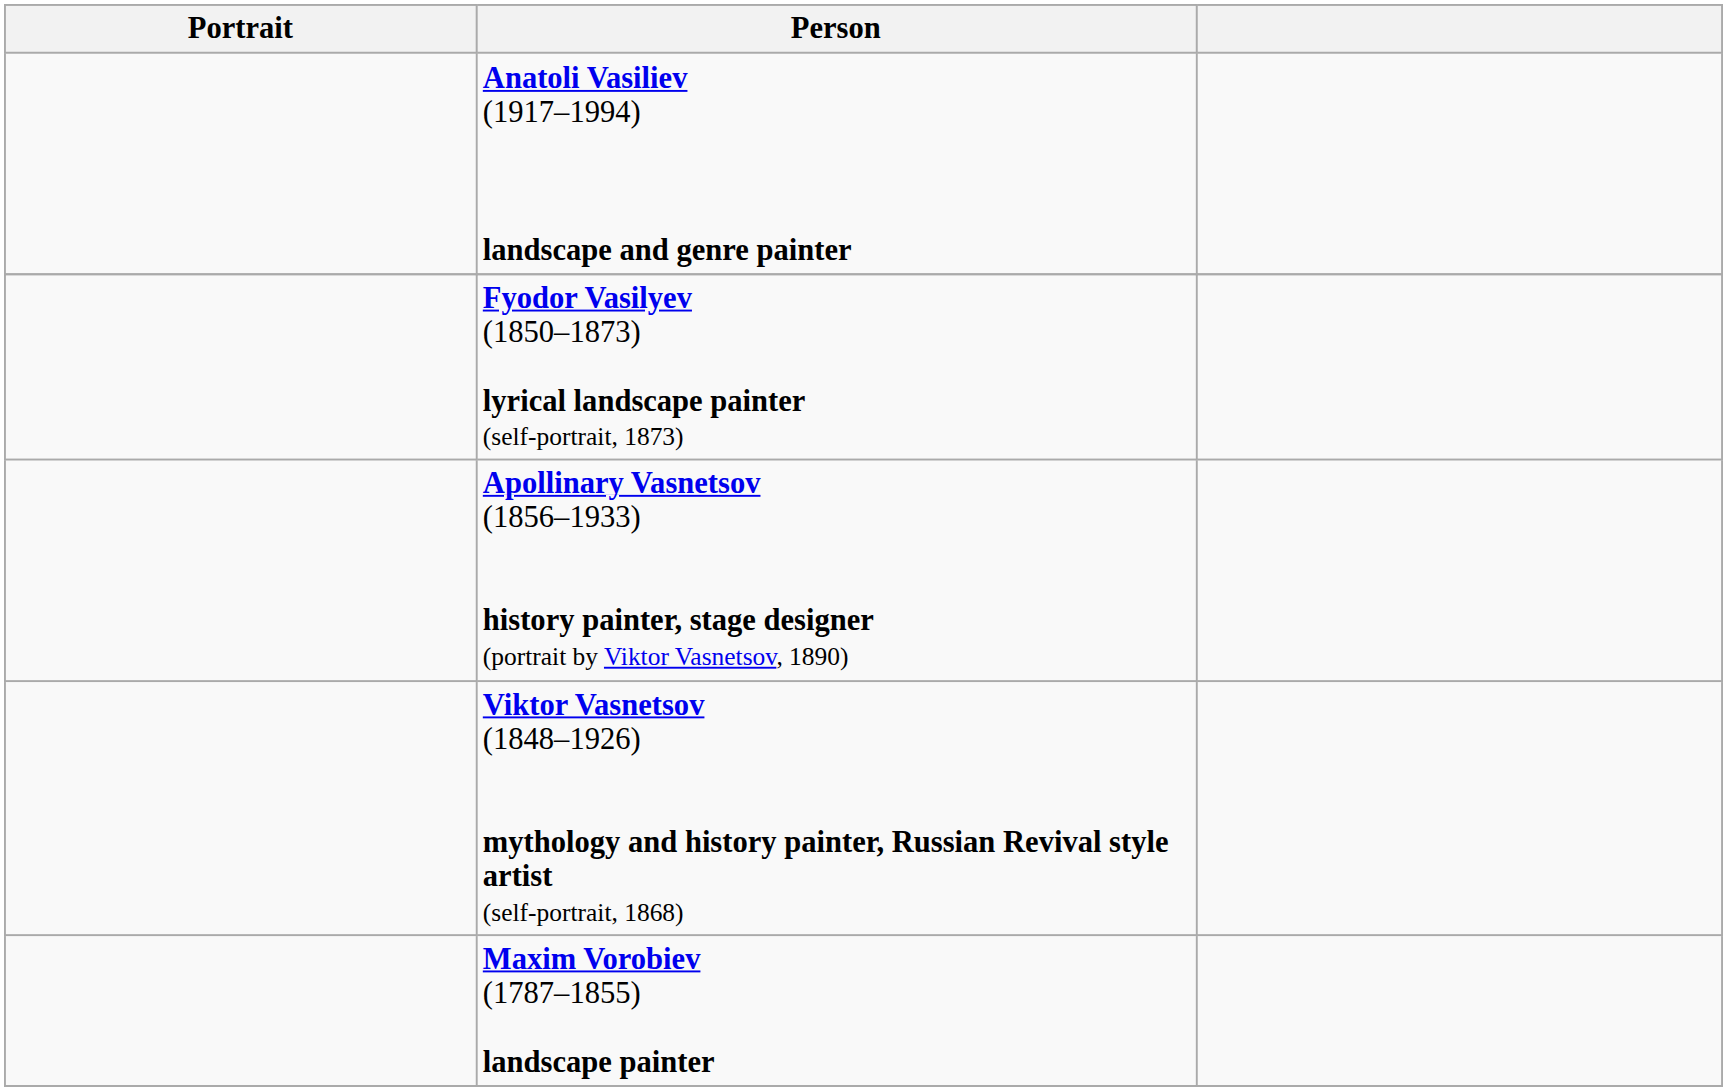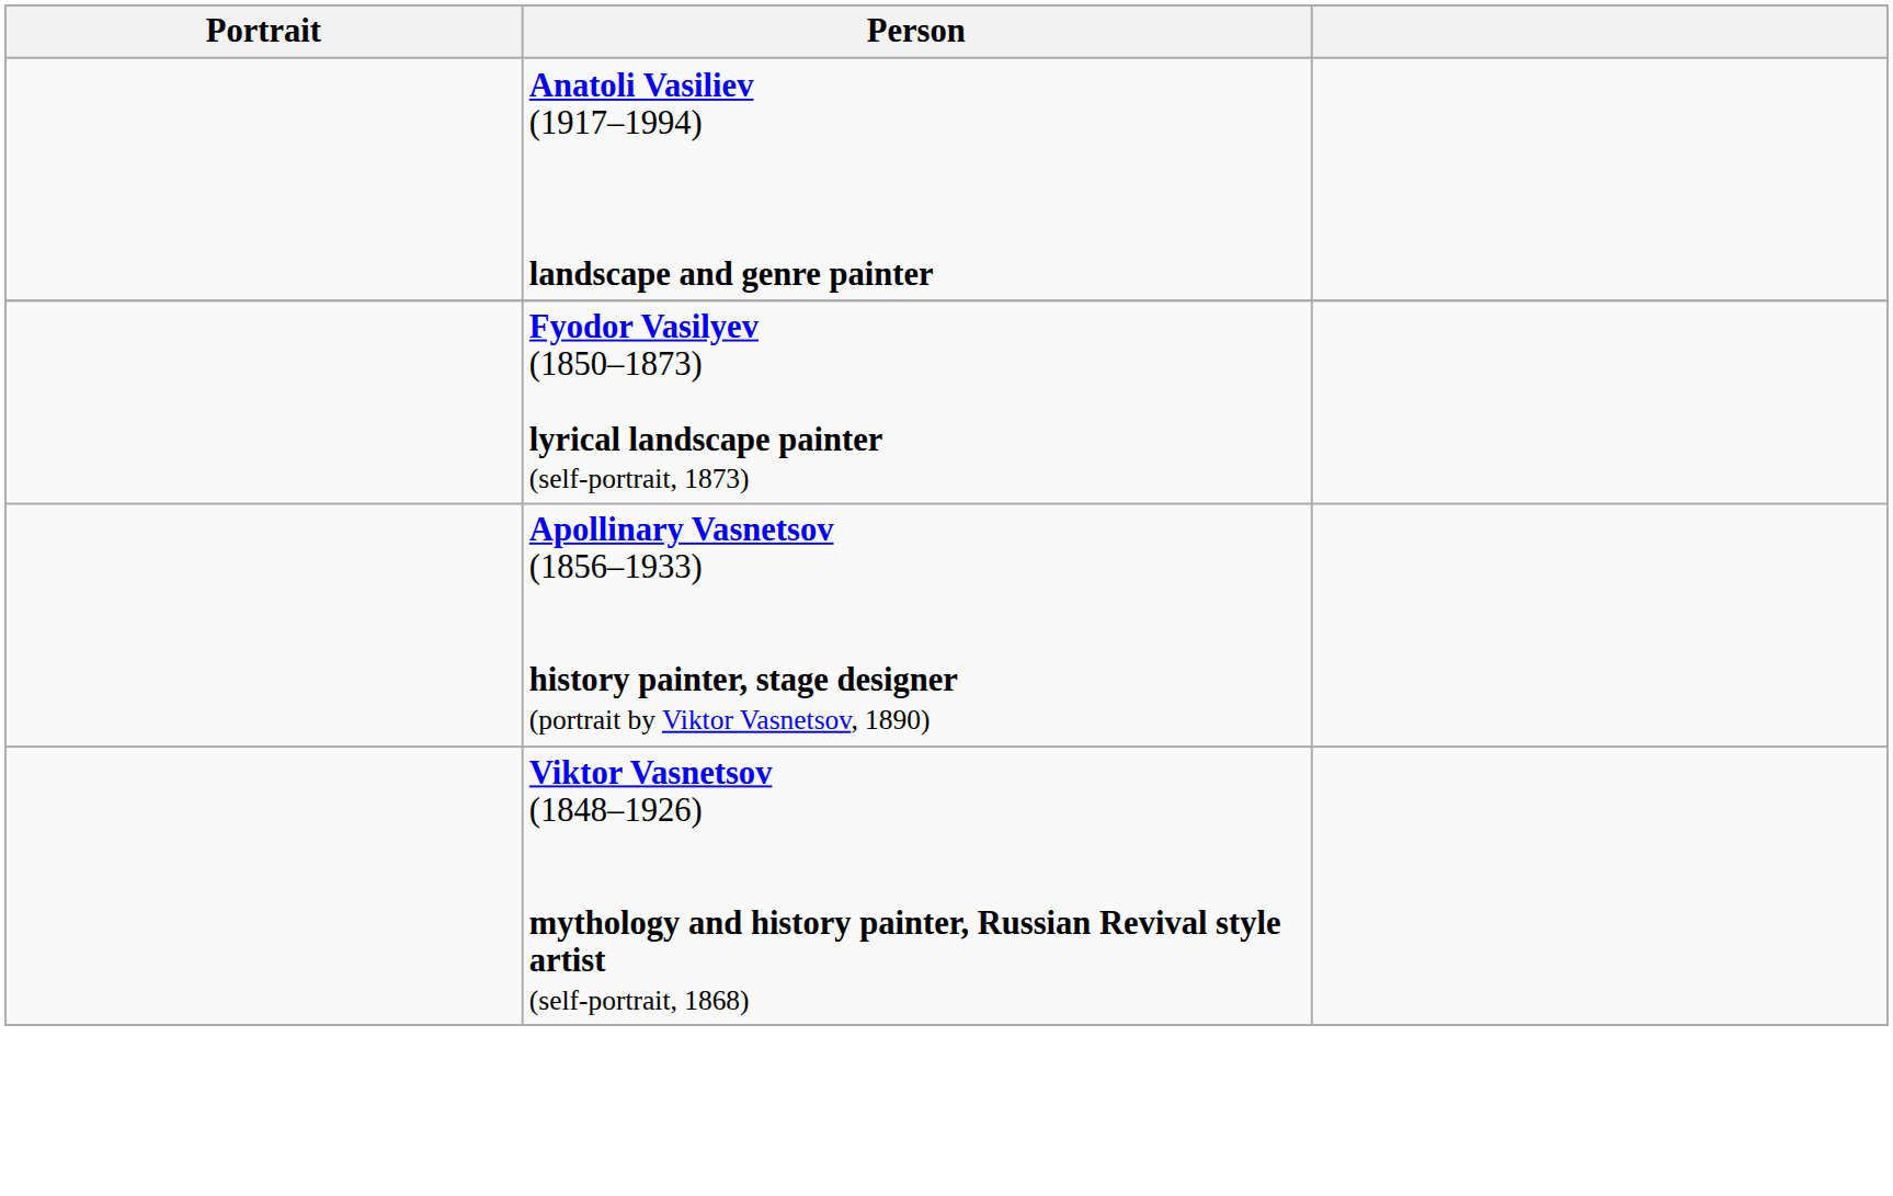 <table class="wikitable" width=900pt>
 <tr bgcolor="#cccccc">
 <th width=17%>Portrait</th>
 <th width=26%>Person</th>
 <th width=19%></th>
 </tr>
 <tr>
 <td align=center></td>
 <td><strong><a href='#'>Anatoli Vasiliev</a></strong> <br>(1917–1994)<br><br><br><br><strong>landscape and genre painter</strong></td>
 <td align=center></td>
 </tr>
 <tr>
 </tr>
 <tr>
 <td align=center></td>
 <td><strong><a href='#'>Fyodor Vasilyev</a></strong><br>(1850–1873)<br><br> <strong>lyrical landscape painter</strong><br><small>(self-portrait, 1873)</small></td>
 <td align=center></td>
 </tr>
 <tr>
 <td align=center></td>
 <td><strong><a href='#'>Apollinary Vasnetsov</a></strong><br> (1856–1933)<br><br><br> <strong>history painter, stage designer</strong><br><small>(portrait by <a href='#'>Viktor Vasnetsov</a>, 1890)</small></td>
 <td align=center></td>
 </tr>
 <tr>
 <td align=center></td>
 <td><strong><a href='#'>Viktor Vasnetsov</a></strong><br> (1848–1926)<br><br><br> <strong>mythology and history painter, Russian Revival style artist</strong><br><small>(self-portrait, 1868)</small></td>
 <td align=center></td>
 </tr>
 <tr>
-<td align=center></td>
-<td><strong><a href='#'>Maxim Vorobiev</a></strong> <br>(1787–1855)<br><br><strong>landscape painter</strong></td>
-<td align=center></td>
-</tr>
-<tr>
 </tr>
 </table>
